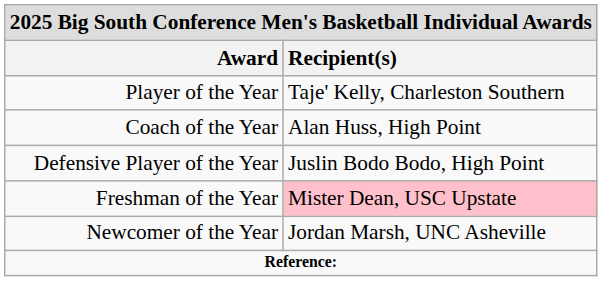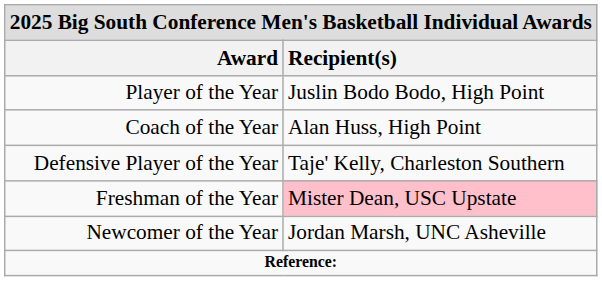 <table class="wikitable" style="white-space:nowrap; font-size:90%;">
 <tr>
 <td colspan="7" style="text-align:center; background:#ddd;"><strong>2025 Big South Conference Men's Basketball Individual Awards</strong></td>
 </tr>
 <tr>
 <th style="text-align:right;">Award</th>
 <th style="text-align:left;">Recipient(s)</th>
 </tr>
 <tr>
 <td style="text-align:right;">Player of the Year</td>
-<td style="text-align:left;">Taje' Kelly, Charleston Southern</td>
+<td style="text-align:left;">Juslin Bodo Bodo, High Point</td>
 </tr>
 <tr>
 <td style="text-align:right;">Coach of the Year</td>
 <td style="text-align:left;">Alan Huss, High Point</td>
 </tr>
 <tr>
 <td style="text-align:right;">Defensive Player of the Year</td>
-<td style="text-align:left;">Juslin Bodo Bodo, High Point</td>
+<td style="text-align:left;">Taje' Kelly, Charleston Southern</td>
 </tr>
 <tr>
 <td style="text-align:right;">Freshman of the Year</td>
 <td style="background: pink; text-align:left;">Mister Dean, USC Upstate</td>
 </tr>
 <tr>
 <td style="text-align:right;">Newcomer of the Year</td>
 <td style="text-align:left;">Jordan Marsh, UNC Asheville</td>
 </tr>
 <tr>
 <td colspan="4"  style="font-size:8pt; text-align:center;"><strong>Reference:</strong></td>
 </tr>
 </table>
